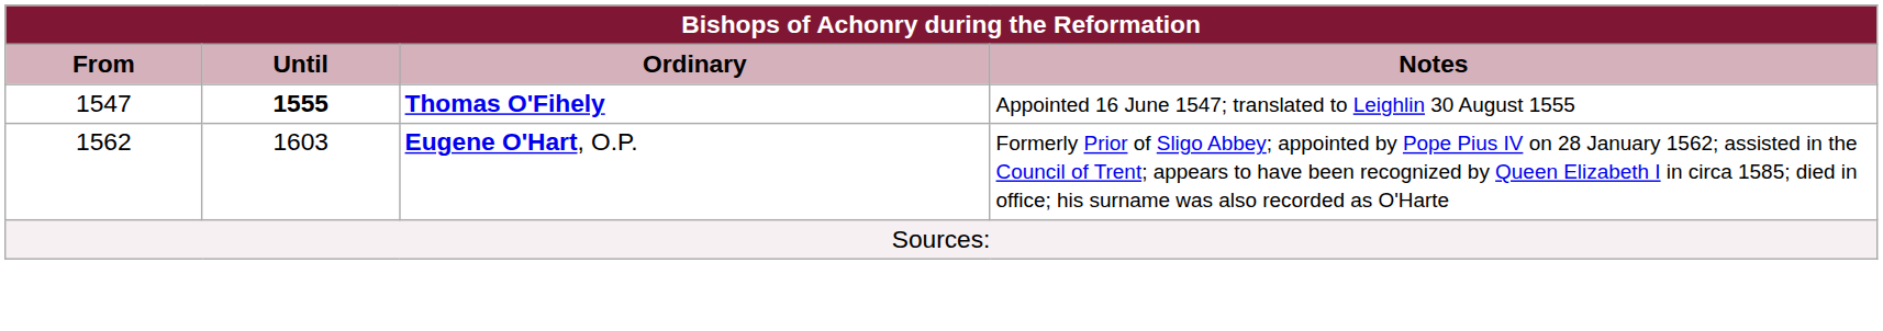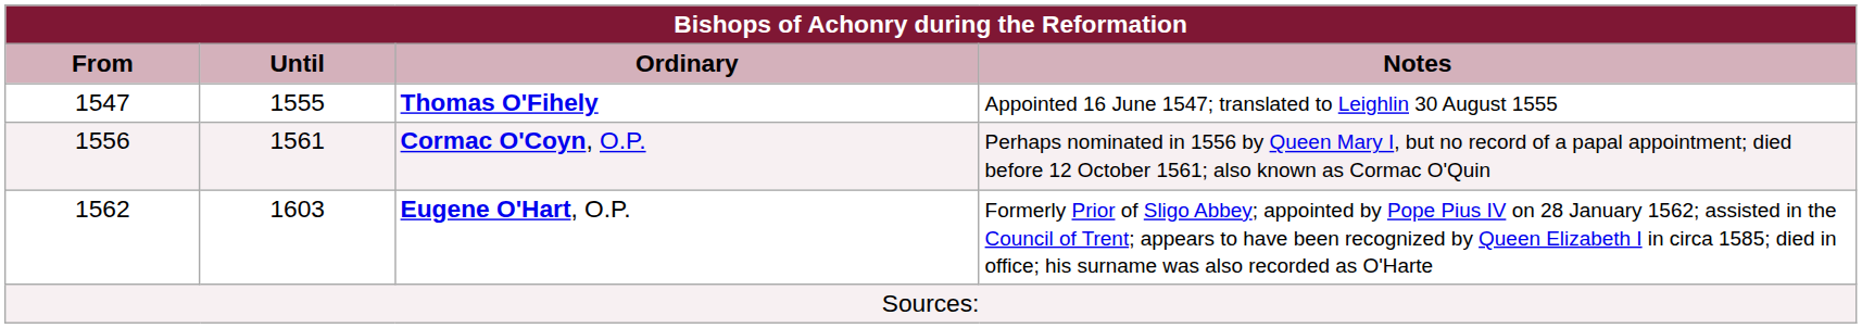 <table class="wikitable" style="width:95%;" border="1" cellpadding="2">
 <tr>
 <th colspan="4" style="background-color: #7F1734; color: white;">Bishops of Achonry during the Reformation</th>
 </tr>
 <tr align=top>
 <th style="background-color: #D4B1BB; width: 10%;">From</th>
 <th style="background-color: #D4B1BB; width: 10%;">Until</th>
 <th style="background-color: #D4B1BB; width: 30%;">Ordinary</th>
 <th style="background-color: #D4B1BB; width: 45%;">Notes</th>
 </tr>
 <tr valign=top bgcolor="white">
 <td align=center>1547</td>
-<td align=center><strong>1555</strong></td>
+<td align=center>1555</td>
 <td><strong><a href='#'>Thomas O'Fihely</a></strong></td>
 <td><small>Appointed 16 June 1547; translated to <a href='#'>Leighlin</a> 30 August 1555</small></td>
+</tr>
+<tr valign=top bgcolor="#F7F0F2">
+<td align=center>1556</td>
+<td align=center>1561</td>
+<td><strong><a href='#'>Cormac O'Coyn</a></strong>, <a href='#'>O.P.</a></td>
+<td><small>Perhaps nominated in 1556 by <a href='#'>Queen Mary I</a>, but no record of a papal appointment; died before 12 October 1561; also known as Cormac O'Quin</small></td>
 </tr>
 <tr valign=top bgcolor="white">
 <td align=center>1562</td>
 <td align=center>1603</td>
 <td><strong><a href='#'>Eugene O'Hart</a></strong>, O.P.</td>
 <td><small>Formerly <a href='#'>Prior</a> of <a href='#'>Sligo Abbey</a>; appointed by <a href='#'>Pope Pius IV</a> on 28 January 1562; assisted in the <a href='#'>Council of Trent</a>; appears to have been recognized by <a href='#'>Queen Elizabeth I</a> in circa 1585; died in office; his surname was also recorded as O'Harte</small></td>
 </tr>
 <tr valign=top bgcolor="#F7F0F2">
 <td colspan="4" style="text-align: center;">Sources:</td>
 </tr>
 </table>
